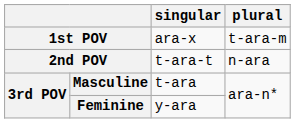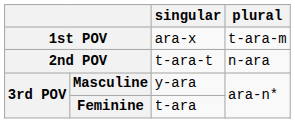 <table class="wikitable">
 <tr>
 <th colspan="2"></th>
 <th>singular</th>
 <th>plural</th>
 </tr>
 <tr>
 <th colspan="2">1st POV</th>
 <td>ara-x</td>
 <td>t-ara-m</td>
 </tr>
 <tr>
 <th colspan="2">2nd POV</th>
 <td>t-ara-t</td>
 <td>n-ara</td>
 </tr>
 <tr>
 <th rowspan="2">3rd POV</th>
 <th>Masculine</th>
-<td>t-ara</td>
+<td>y-ara</td>
 <td rowspan="2">ara-n*</td>
 </tr>
 <tr>
 <th>Feminine</th>
-<td>y-ara</td>
+<td>t-ara</td>
 </tr>
 </table>
